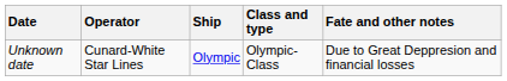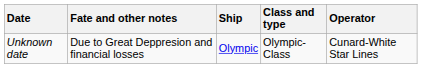 <table class="wikitable nowraplinks sortable">
 <tr>
 <th style="text-align: left;">Date</th>
-<th style="text-align: left;">Operator</th>
+<th style="text-align: left;">Fate and other notes</th>
 <th style="text-align: left;">Ship</th>
 <th style="text-align: left;">Class and type</th>
-<th style="text-align: left;">Fate and other notes</th>
+<th style="text-align: left;">Operator</th>
 </tr>
 <tr>
 <td><em>Unknown date</em></td>
-<td>Cunard-White Star Lines</td>
+<td>Due to Great Deppresion and financial losses </td>
 <td><a href='#'>Olympic</a></td>
 <td>Olympic-Class</td>
-<td>Due to Great Deppresion and financial losses </td>
+<td>Cunard-White Star Lines</td>
 </tr>
 </table>
